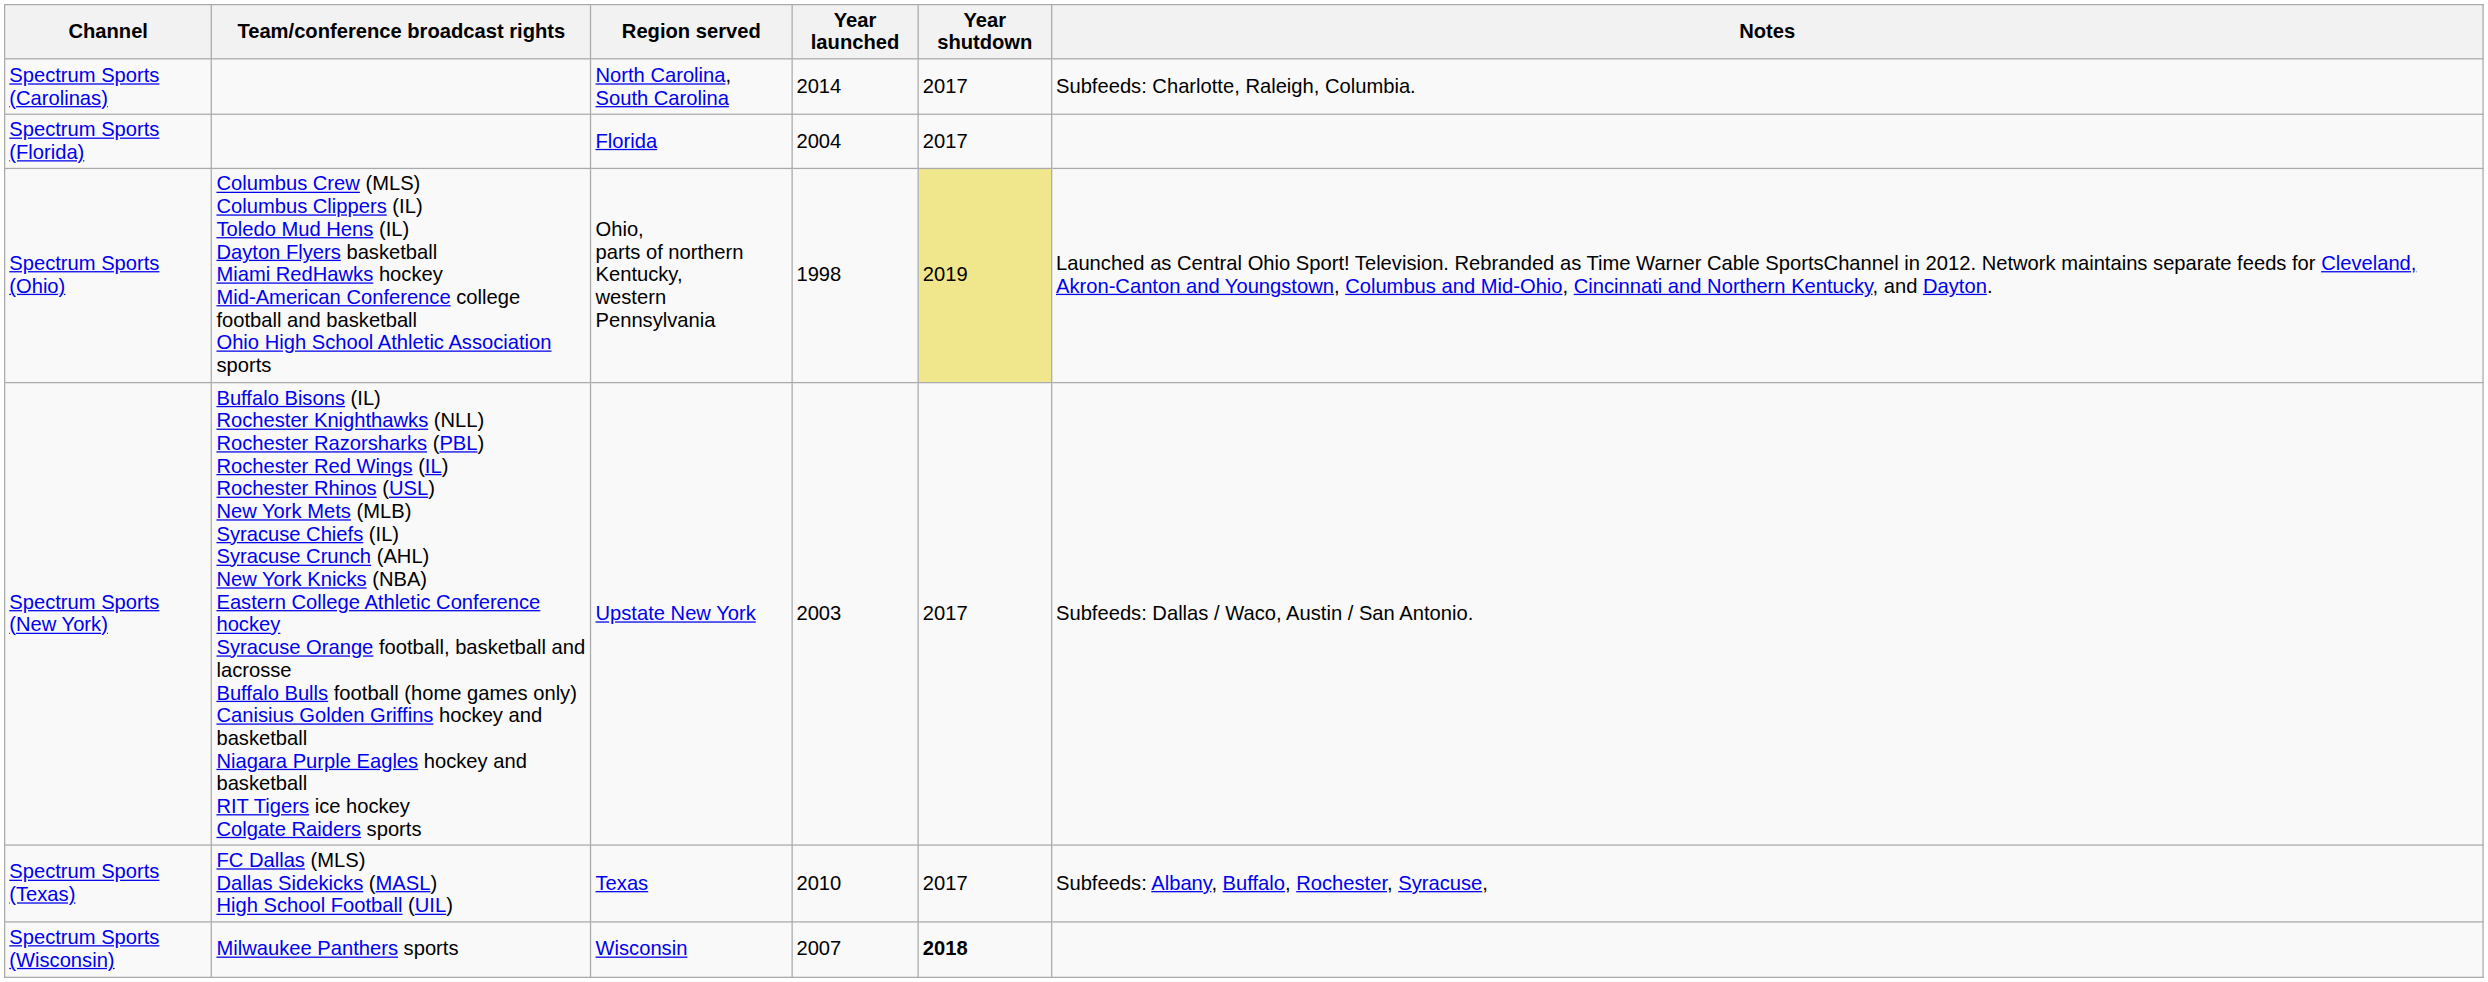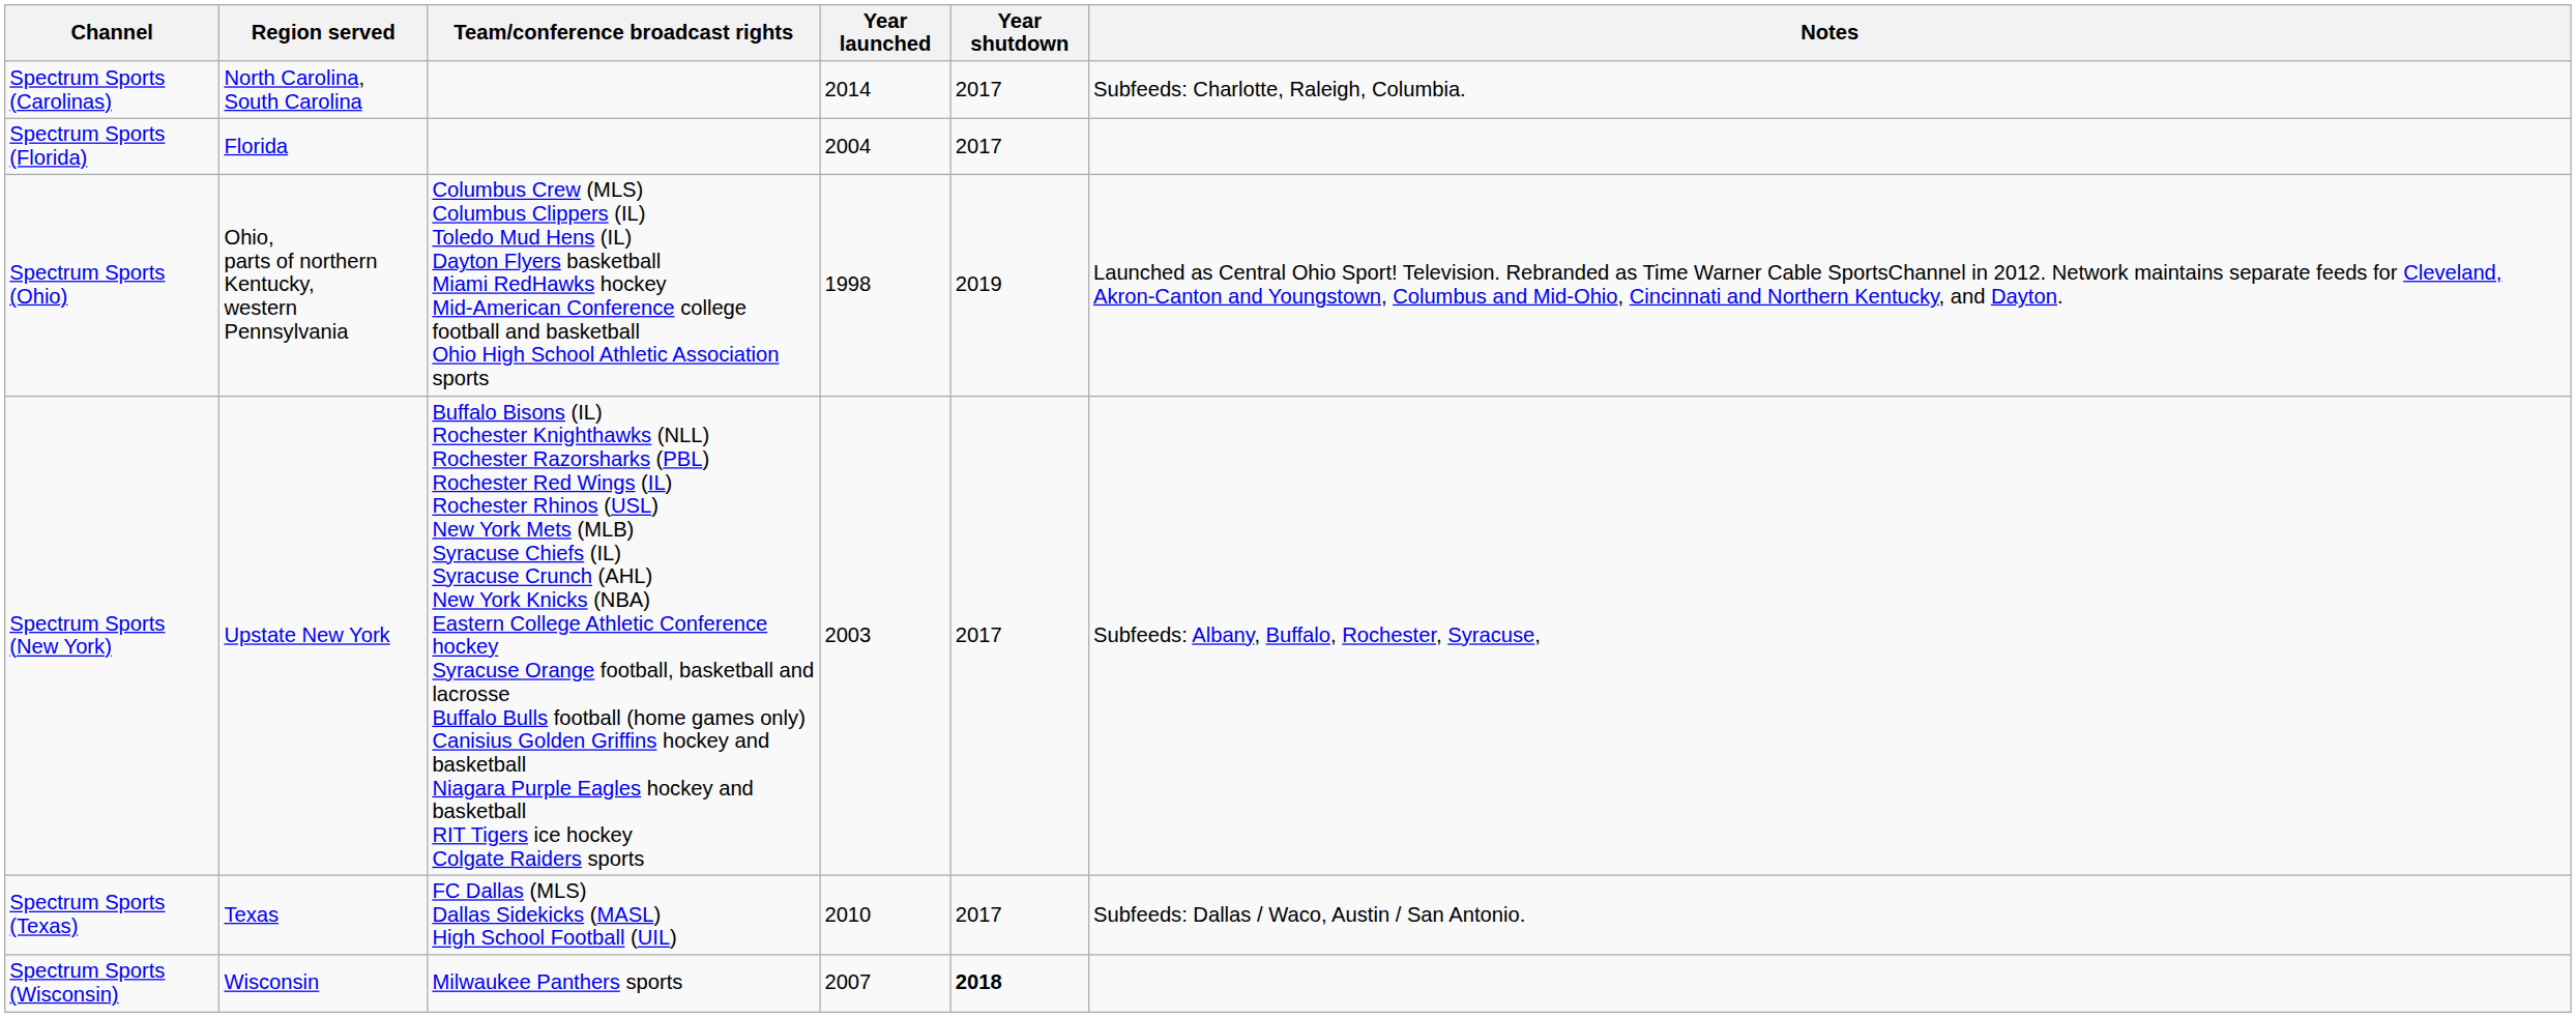 <table class="wikitable">
 <tr>
 <th scope="col">Channel</th>
+<th scope="col">Region served</th>
 <th scope="col">Team/conference broadcast rights</th>
-<th scope="col">Region served</th>
 <th scope="col">Year launched</th>
 <th scope="col">Year shutdown</th>
 <th scope="col">Notes</th>
 </tr>
 <tr>
 <td><a href='#'>Spectrum Sports (Carolinas)</a></td>
+<td><a href='#'>North Carolina</a>,<br><a href='#'>South Carolina</a></td>
 <td></td>
-<td><a href='#'>North Carolina</a>,<br><a href='#'>South Carolina</a></td>
 <td>2014</td>
 <td>2017</td>
 <td>Subfeeds: Charlotte, Raleigh, Columbia.</td>
 </tr>
 <tr>
 <td><a href='#'>Spectrum Sports (Florida)</a></td>
+<td><a href='#'>Florida</a></td>
 <td></td>
-<td><a href='#'>Florida</a></td>
 <td>2004</td>
 <td>2017</td>
 <td></td>
 </tr>
 <tr>
 <td><a href='#'>Spectrum Sports (Ohio)</a></td>
+<td>Ohio,<br>parts of northern Kentucky,<br>western Pennsylvania</td>
 <td><a href='#'>Columbus Crew</a> (MLS)<br><a href='#'>Columbus Clippers</a> (IL)<br><a href='#'>Toledo Mud Hens</a> (IL)<br><a href='#'>Dayton Flyers</a> basketball<br><a href='#'>Miami RedHawks</a> hockey<br><a href='#'>Mid-American Conference</a> college football and basketball<br><a href='#'>Ohio High School Athletic Association</a> sports</td>
-<td>Ohio,<br>parts of northern Kentucky,<br>western Pennsylvania</td>
 <td>1998</td>
-<td style="background: khaki;">2019</td>
+<td>2019</td>
 <td>Launched as Central Ohio Sport! Television. Rebranded as Time Warner Cable SportsChannel in 2012. Network maintains separate feeds for <a href='#'>Cleveland, Akron-Canton and Youngstown</a>, <a href='#'>Columbus and Mid-Ohio</a>, <a href='#'>Cincinnati and Northern Kentucky</a>, and <a href='#'>Dayton</a>.</td>
 </tr>
 <tr>
 <td><a href='#'>Spectrum Sports (New York)</a></td>
+<td><a href='#'>Upstate New York</a></td>
 <td><a href='#'>Buffalo Bisons</a> (IL)<br><a href='#'>Rochester Knighthawks</a> (NLL)<br><a href='#'>Rochester Razorsharks</a> (<a href='#'>PBL</a>)<br><a href='#'>Rochester Red Wings</a> (<a href='#'>IL</a>)<br><a href='#'>Rochester Rhinos</a> (<a href='#'>USL</a>)<br><a href='#'>New York Mets</a> (MLB) <br><a href='#'>Syracuse Chiefs</a> (IL)<br><a href='#'>Syracuse Crunch</a> (AHL)<br><a href='#'>New York Knicks</a> (NBA) <br><a href='#'>Eastern College Athletic Conference hockey</a><br><a href='#'>Syracuse Orange</a> football, basketball and lacrosse<br><a href='#'>Buffalo Bulls</a> football (home games only)<br><a href='#'>Canisius Golden Griffins</a> hockey and basketball<br><a href='#'>Niagara Purple Eagles</a> hockey and basketball<br><a href='#'>RIT Tigers</a> ice hockey<br><a href='#'>Colgate Raiders</a> sports</td>
-<td><a href='#'>Upstate New York</a></td>
 <td>2003</td>
+<td>2017</td>
+<td>Subfeeds: <a href='#'>Albany</a>, <a href='#'>Buffalo</a>, <a href='#'>Rochester</a>, <a href='#'>Syracuse</a>,</td>
+</tr>
+<tr>
+<td><a href='#'>Spectrum Sports (Texas)</a></td>
+<td><a href='#'>Texas</a></td>
+<td><a href='#'>FC Dallas</a> (MLS)<br><a href='#'>Dallas Sidekicks</a> (<a href='#'>MASL</a>)<br><a href='#'>High School Football</a> (<a href='#'>UIL</a>)</td>
+<td>2010</td>
 <td>2017</td>
 <td>Subfeeds: Dallas / Waco, Austin / San Antonio.</td>
 </tr>
 <tr>
-<td><a href='#'>Spectrum Sports (Texas)</a></td>
-<td><a href='#'>FC Dallas</a> (MLS)<br><a href='#'>Dallas Sidekicks</a> (<a href='#'>MASL</a>)<br><a href='#'>High School Football</a> (<a href='#'>UIL</a>)</td>
-<td><a href='#'>Texas</a></td>
-<td>2010</td>
-<td>2017</td>
-<td>Subfeeds: <a href='#'>Albany</a>, <a href='#'>Buffalo</a>, <a href='#'>Rochester</a>, <a href='#'>Syracuse</a>,</td>
-</tr>
-<tr>
 <td><a href='#'>Spectrum Sports (Wisconsin)</a></td>
+<td><a href='#'>Wisconsin</a></td>
 <td><a href='#'>Milwaukee Panthers</a> sports</td>
-<td><a href='#'>Wisconsin</a></td>
 <td>2007</td>
 <td><strong>2018</strong></td>
 <td></td>
 </tr>
 </table>
